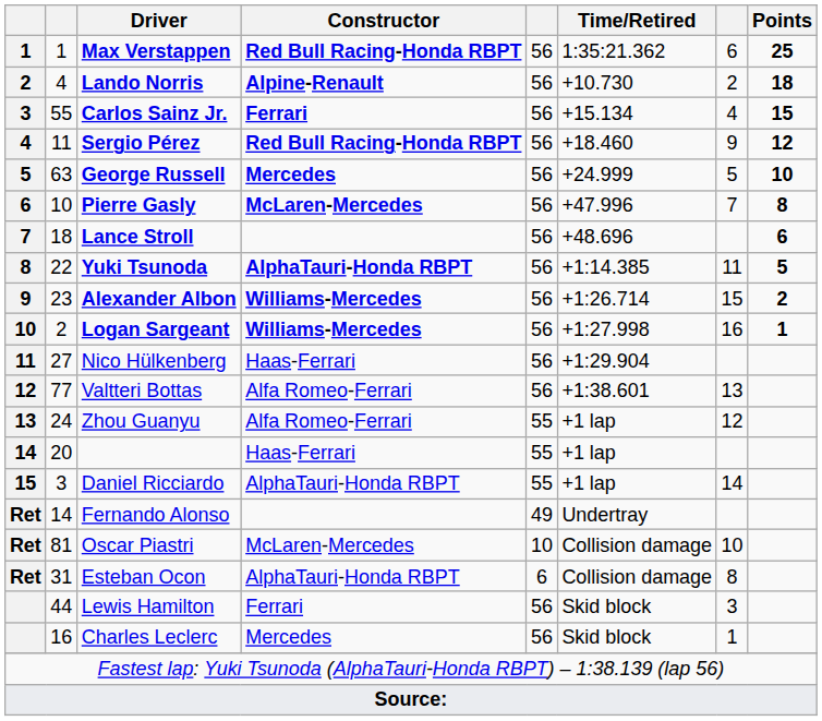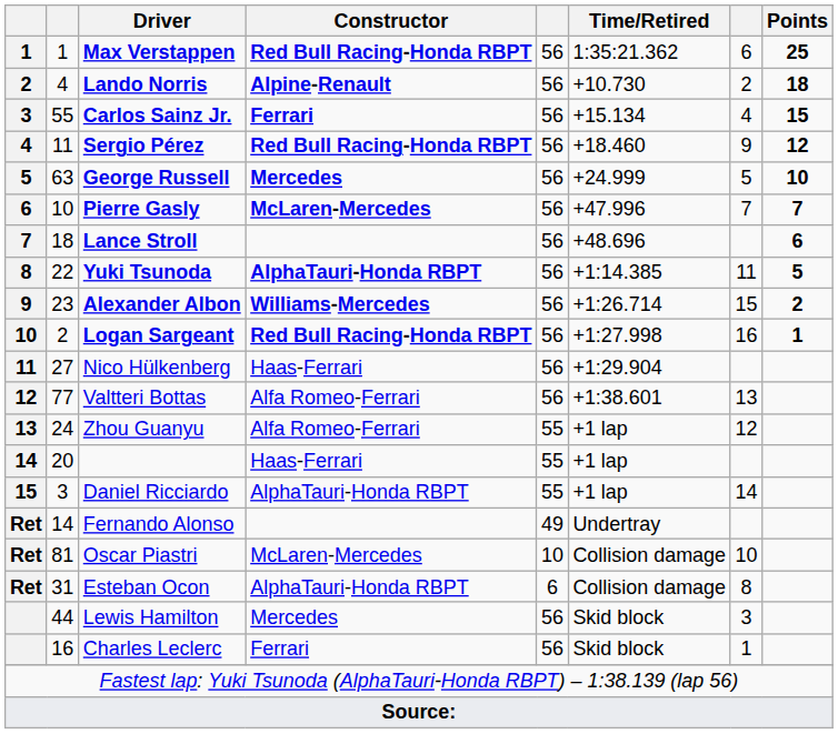 <table class="wikitable sortable" style="font-size: 85%;">
 <tr>
 <th scope="col"></th>
 <th scope="col"></th>
 <th scope="col">Driver</th>
 <th scope="col">Constructor</th>
 <th class="unsortable" scope="col"></th>
 <th class="unsortable" scope="col">Time/Retired</th>
 <th scope="col"></th>
 <th scope="col">Points</th>
 </tr>
 <tr>
 <th scope="row">1</th>
 <td align="center">1</td>
 <td data-sort-value="ver"> <strong><a href='#'>Max Verstappen</a></strong></td>
 <td><strong><a href='#'>Red Bull Racing</a>-<a href='#'>Honda RBPT</a></strong></td>
 <td align="center">56</td>
 <td>1:35:21.362</td>
 <td align="center">6</td>
 <td align="center"><strong>25</strong></td>
 </tr>
 <tr>
 <th scope="row">2</th>
 <td align="center">4</td>
 <td data-sort-value="nor"> <strong><a href='#'>Lando Norris</a></strong></td>
 <td><strong><a href='#'>Alpine</a>-<a href='#'>Renault</a></strong></td>
 <td align="center">56</td>
 <td>+10.730</td>
 <td align="center">2</td>
 <td align="center"><strong>18</strong></td>
 </tr>
 <tr>
 <th scope="row">3</th>
 <td align="center">55</td>
 <td data-sort-value="sai"> <strong><a href='#'>Carlos Sainz Jr.</a></strong></td>
 <td><strong><a href='#'>Ferrari</a></strong></td>
 <td align="center">56</td>
 <td>+15.134</td>
 <td align="center">4</td>
 <td align="center"><strong>15</strong></td>
 </tr>
 <tr>
 <th scope="row">4</th>
 <td align="center">11</td>
 <td data-sort-value="per"> <strong><a href='#'>Sergio Pérez</a></strong></td>
 <td><strong><a href='#'>Red Bull Racing</a>-<a href='#'>Honda RBPT</a></strong></td>
 <td align="center">56</td>
 <td>+18.460</td>
 <td align="center">9</td>
 <td align="center"><strong>12</strong></td>
 </tr>
 <tr>
 <th scope="row">5</th>
 <td align="center">63</td>
 <td data-sort-value="rus"> <strong><a href='#'>George Russell</a></strong></td>
 <td><strong><a href='#'>Mercedes</a></strong></td>
 <td align="center">56</td>
 <td>+24.999</td>
 <td align="center">5</td>
 <td align="center"><strong>10</strong></td>
 </tr>
 <tr>
 <th scope="row">6</th>
 <td align="center">10</td>
 <td data-sort-value="gas"> <strong><a href='#'>Pierre Gasly</a></strong></td>
 <td><strong><a href='#'>McLaren</a>-<a href='#'>Mercedes</a></strong></td>
 <td align="center">56</td>
 <td>+47.996</td>
 <td align="center">7</td>
-<td align="center"><strong>8</strong></td>
+<td align="center"><strong>7</strong></td>
 </tr>
 <tr>
 <th scope="row">7</th>
 <td align="center">18</td>
 <td data-sort-value="str"> <strong><a href='#'>Lance Stroll</a></strong></td>
 <td></td>
 <td align="center">56</td>
 <td>+48.696</td>
 <td align="center" data-sort-value="20"></td>
 <td align="center"><strong>6</strong></td>
 </tr>
 <tr>
 <th scope="row">8</th>
 <td align="center">22</td>
 <td data-sort-value="tsu"> <strong><a href='#'>Yuki Tsunoda</a></strong></td>
 <td><strong><a href='#'>AlphaTauri</a>-<a href='#'>Honda RBPT</a></strong></td>
 <td align="center">56</td>
 <td>+1:14.385</td>
 <td align="center">11</td>
 <td align="center"><strong>5</strong></td>
 </tr>
 <tr>
 <th scope="row">9</th>
 <td align="center">23</td>
 <td data-sort-value="alb"> <strong><a href='#'>Alexander Albon</a></strong></td>
 <td><strong><a href='#'>Williams</a>-<a href='#'>Mercedes</a></strong></td>
 <td align="center">56</td>
 <td>+1:26.714</td>
 <td align="center">15</td>
 <td align="center"><strong>2</strong></td>
 </tr>
 <tr>
 <th scope="row">10</th>
 <td align="center">2</td>
 <td data-sort-value="sar"> <strong><a href='#'>Logan Sargeant</a></strong></td>
-<td><strong><a href='#'>Williams</a>-<a href='#'>Mercedes</a></strong></td>
+<td><strong><a href='#'>Red Bull Racing</a>-<a href='#'>Honda RBPT</a></strong></td>
 <td align="center">56</td>
 <td>+1:27.998</td>
 <td align="center">16</td>
 <td align="center"><strong>1</strong></td>
 </tr>
 <tr>
 <th scope="row">11</th>
 <td align="center">27</td>
 <td data-sort-value="hul"> <a href='#'>Nico Hülkenberg</a></td>
 <td><a href='#'>Haas</a>-<a href='#'>Ferrari</a></td>
 <td align="center">56</td>
 <td>+1:29.904</td>
 <td align="center" data-sort-value="18"></td>
 <td align="center"></td>
 </tr>
 <tr>
 <th scope="row">12</th>
 <td align="center">77</td>
 <td data-sort-value="bot"> <a href='#'>Valtteri Bottas</a></td>
 <td><a href='#'>Alfa Romeo</a>-<a href='#'>Ferrari</a></td>
 <td align="center">56</td>
 <td>+1:38.601</td>
 <td align="center">13</td>
 <td align="center"></td>
 </tr>
 <tr>
 <th scope="row">13</th>
 <td align="center">24</td>
 <td data-sort-value="zho"> <a href='#'>Zhou Guanyu</a></td>
 <td><a href='#'>Alfa Romeo</a>-<a href='#'>Ferrari</a></td>
 <td align="center">55</td>
 <td>+1 lap</td>
 <td align="center">12</td>
 <td align="center"></td>
 </tr>
 <tr>
 <th scope="row">14</th>
 <td align="center">20</td>
 <td data-sort-value="mag"></td>
 <td><a href='#'>Haas</a>-<a href='#'>Ferrari</a></td>
 <td align="center">55</td>
 <td>+1 lap</td>
 <td align="center" data-sort-value="17"></td>
 <td align="center"></td>
 </tr>
 <tr>
 <th scope="row">15</th>
 <td align="center">3</td>
 <td data-sort-value="ric"> <a href='#'>Daniel Ricciardo</a></td>
 <td><a href='#'>AlphaTauri</a>-<a href='#'>Honda RBPT</a></td>
 <td align="center">55</td>
 <td>+1 lap</td>
 <td align="center">14</td>
 <td align="center"></td>
 </tr>
 <tr>
 <th scope="row" data-sort-value="16">Ret</th>
 <td align="center">14</td>
 <td data-sort-value="alo"> <a href='#'>Fernando Alonso</a></td>
 <td></td>
 <td align="center">49</td>
 <td>Undertray</td>
 <td align="center" data-sort-value="19"></td>
 <td align="center"></td>
 </tr>
 <tr>
 <th scope="row" data-sort-value="17">Ret</th>
 <td align="center">81</td>
 <td data-sort-value="pia"> <a href='#'>Oscar Piastri</a></td>
 <td><a href='#'>McLaren</a>-<a href='#'>Mercedes</a></td>
 <td align="center">10</td>
 <td>Collision damage</td>
 <td align="center">10</td>
 <td align="center"></td>
 </tr>
 <tr>
 <th scope="row" data-sort-value="18">Ret</th>
 <td align="center">31</td>
 <td data-sort-value="oco"> <a href='#'>Esteban Ocon</a></td>
 <td><a href='#'>AlphaTauri</a>-<a href='#'>Honda RBPT</a></td>
 <td align="center">6</td>
 <td>Collision damage</td>
 <td align="center">8</td>
 <td align="center"></td>
 </tr>
 <tr>
 <th scope="row" data-sort-value="19"></th>
 <td align="center">44</td>
 <td data-sort-value="ham"> <a href='#'>Lewis Hamilton</a></td>
-<td><a href='#'>Ferrari</a></td>
+<td><a href='#'>Mercedes</a></td>
 <td align="center">56</td>
 <td>Skid block</td>
 <td align="center">3</td>
 <td align="center"></td>
 </tr>
 <tr>
 <th scope="row" data-sort-value="20"></th>
 <td align="center">16</td>
 <td data-sort-value="lec"> <a href='#'>Charles Leclerc</a></td>
-<td><a href='#'>Mercedes</a></td>
+<td><a href='#'>Ferrari</a></td>
 <td align="center">56</td>
 <td>Skid block</td>
 <td align="center">1</td>
 <td align="center"></td>
 </tr>
 <tr>
 </tr>
 <tr class="sortbottom">
 <td colspan="8" align="center"><em><a href='#'>Fastest lap</a>:</em>  <em><a href='#'>Yuki Tsunoda</a> (<a href='#'>AlphaTauri</a>-<a href='#'>Honda RBPT</a>) – 1:38.139 (lap 56)</em></td>
 </tr>
 <tr class="sortbottom">
 <td colspan="8" style="background-color:#eaecf0;text-align:center"><strong>Source:</strong></td>
 </tr>
 </table>
